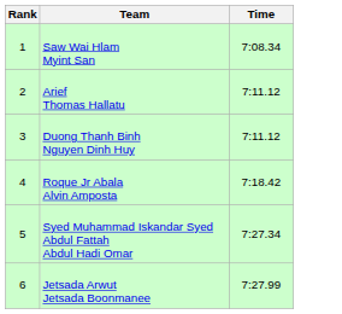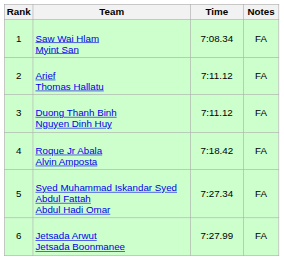 <table class="wikitable" style="text-align:center;">
 <tr>
 <th width=40>Rank</th>
 <th width=250>Team</th>
 <th width=80>Time</th>
+<th width=50>Notes</th>
 </tr>
 <tr bgcolor=ccffcc>
 <td>1</td>
 <td align=left><br><a href='#'>Saw Wai Hlam</a><br><a href='#'>Myint San</a></td>
 <td>7:08.34</td>
+<td>FA</td>
 </tr>
 <tr bgcolor=ccffcc>
 <td>2</td>
 <td align=left><br><a href='#'>Arief</a><br><a href='#'>Thomas Hallatu</a></td>
 <td>7:11.12</td>
+<td>FA</td>
 </tr>
 <tr bgcolor=ccffcc>
 <td>3</td>
 <td align=left><br><a href='#'>Duong Thanh Binh</a><br><a href='#'>Nguyen Dinh Huy</a></td>
 <td>7:11.12</td>
+<td>FA</td>
 </tr>
 <tr bgcolor=ccffcc>
 <td>4</td>
 <td align=left><br><a href='#'>Roque Jr Abala</a><br><a href='#'>Alvin Amposta</a></td>
 <td>7:18.42</td>
+<td>FA</td>
 </tr>
 <tr bgcolor=ccffcc>
 <td>5</td>
 <td align=left><br><a href='#'>Syed Muhammad Iskandar Syed Abdul Fattah</a><br><a href='#'>Abdul Hadi Omar</a></td>
 <td>7:27.34</td>
+<td>FA</td>
 </tr>
 <tr bgcolor=ccffcc>
 <td>6</td>
 <td align=left><br><a href='#'>Jetsada Arwut</a><br><a href='#'>Jetsada Boonmanee</a></td>
 <td>7:27.99</td>
+<td>FA</td>
 </tr>
 </table>
